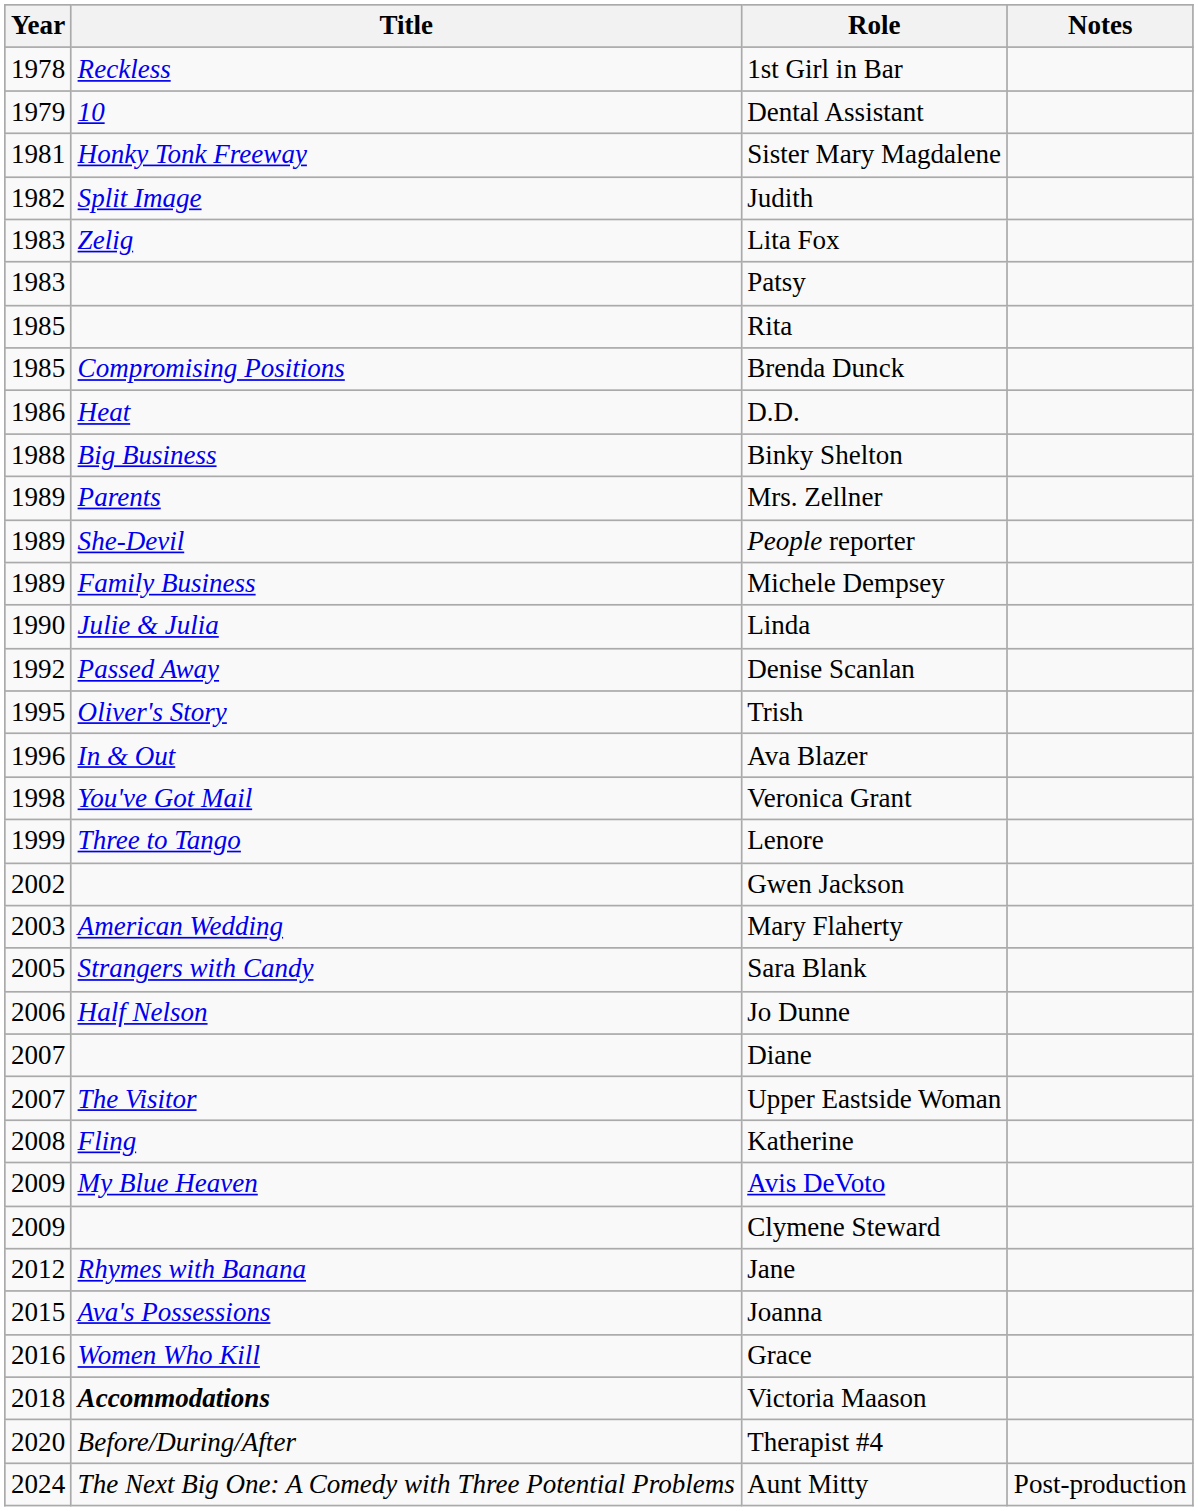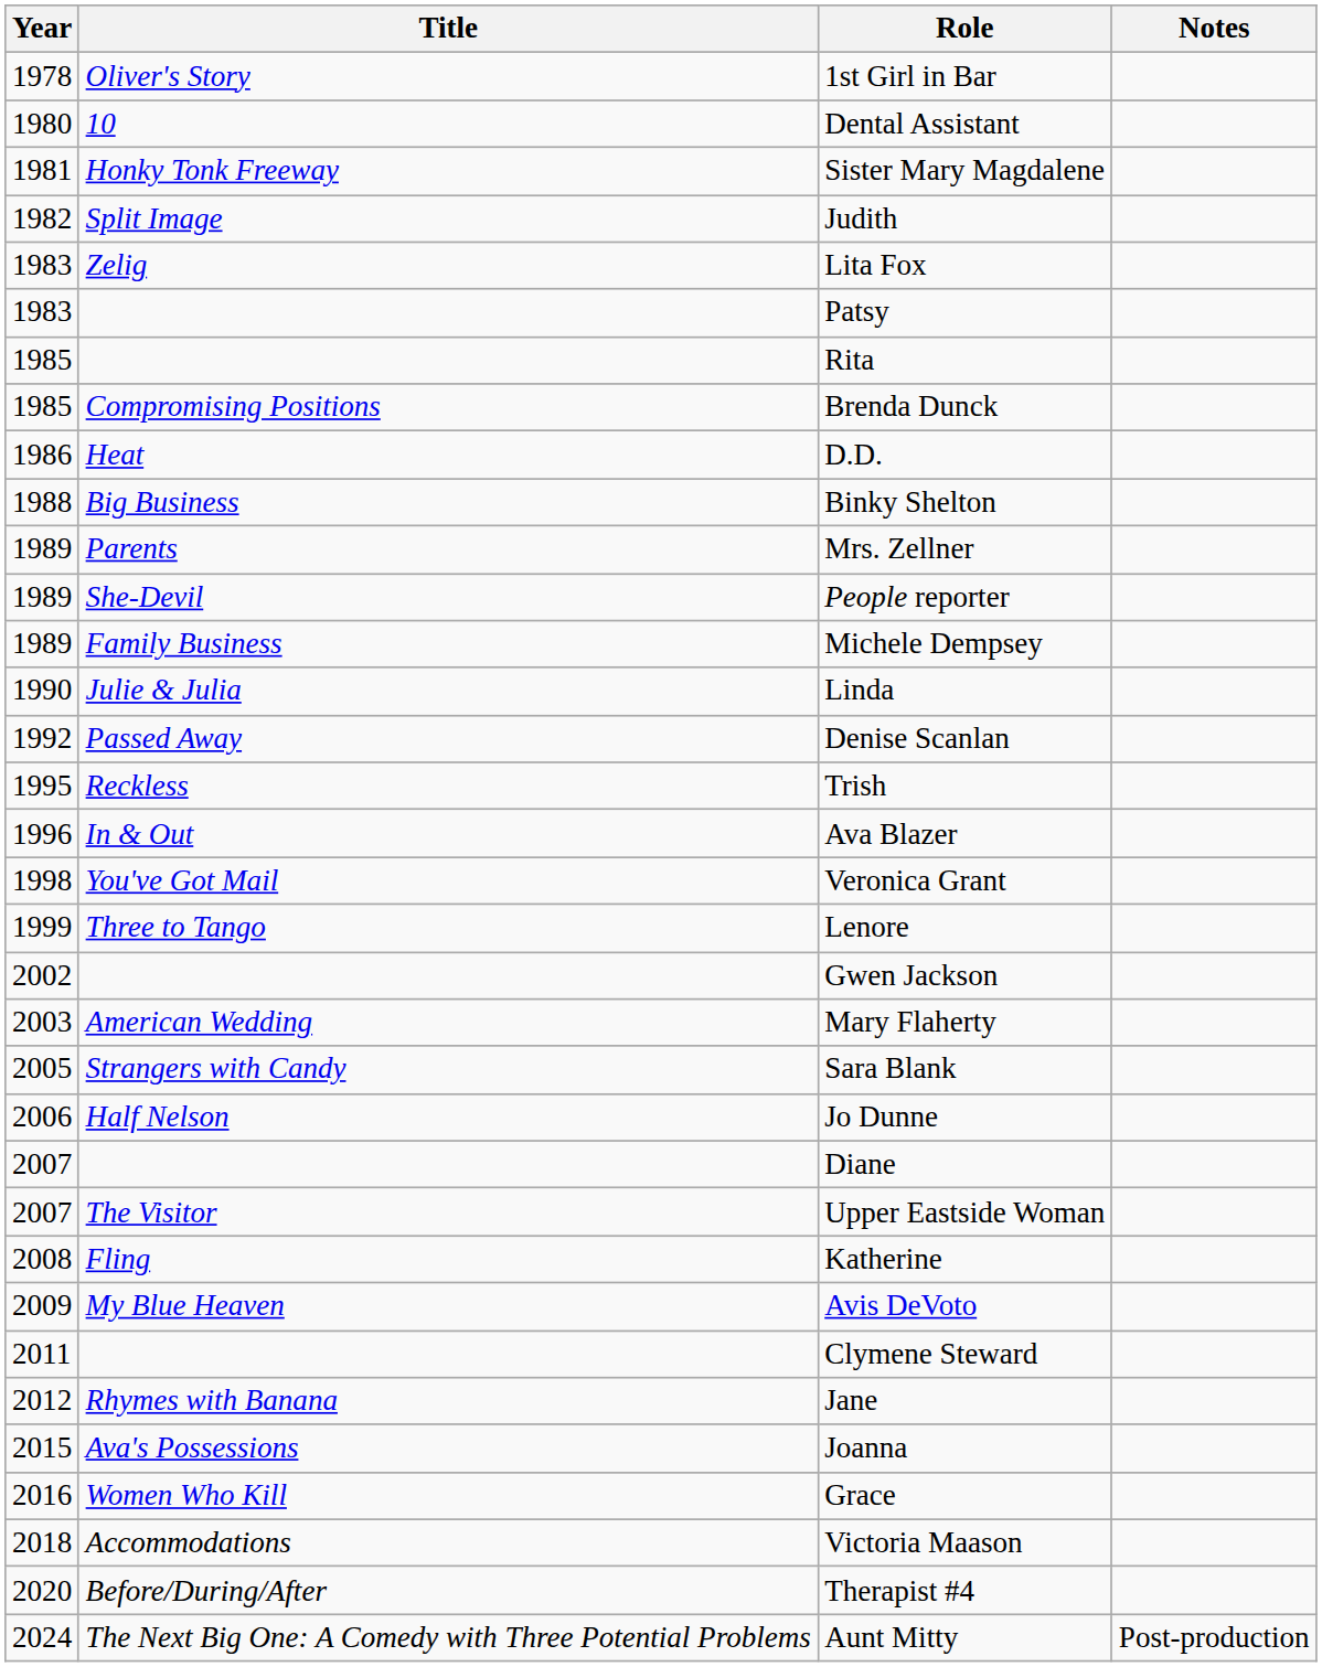 <table class="wikitable sortable">
 <tr>
 <th>Year</th>
 <th>Title</th>
 <th>Role</th>
 <th class="unsortable">Notes</th>
 </tr>
 <tr>
 <td>1978</td>
-<td><em><a href='#'>Reckless</a></em></td>
+<td><em><a href='#'>Oliver's Story</a></em></td>
 <td>1st Girl in Bar</td>
 <td></td>
 </tr>
 <tr>
-<td>1979</td>
+<td>1980</td>
 <td><em><a href='#'>10</a></em></td>
 <td>Dental Assistant</td>
 <td></td>
 </tr>
 <tr>
 <td>1981</td>
 <td><em><a href='#'>Honky Tonk Freeway</a></em></td>
 <td>Sister Mary Magdalene</td>
 <td></td>
 </tr>
 <tr>
 <td>1982</td>
 <td><em><a href='#'>Split Image</a></em></td>
 <td>Judith</td>
 <td></td>
 </tr>
 <tr>
 <td>1983</td>
 <td><em><a href='#'>Zelig</a></em></td>
 <td>Lita Fox</td>
 <td></td>
 </tr>
 <tr>
 <td>1983</td>
 <td><em></em></td>
 <td>Patsy</td>
 <td></td>
 </tr>
 <tr>
 <td>1985</td>
 <td><em></em></td>
 <td>Rita</td>
 <td></td>
 </tr>
 <tr>
 <td>1985</td>
 <td><em><a href='#'>Compromising Positions</a></em></td>
 <td>Brenda Dunck</td>
 <td></td>
 </tr>
 <tr>
 <td>1986</td>
 <td><em><a href='#'>Heat</a></em></td>
 <td>D.D.</td>
 <td></td>
 </tr>
 <tr>
 <td>1988</td>
 <td><em><a href='#'>Big Business</a></em></td>
 <td>Binky Shelton</td>
 <td></td>
 </tr>
 <tr>
 <td>1989</td>
 <td><em><a href='#'>Parents</a></em></td>
 <td>Mrs. Zellner</td>
 <td></td>
 </tr>
 <tr>
 <td>1989</td>
 <td><em><a href='#'>She-Devil</a></em></td>
 <td><em>People</em> reporter</td>
 <td></td>
 </tr>
 <tr>
 <td>1989</td>
 <td><em><a href='#'>Family Business</a></em></td>
 <td>Michele Dempsey</td>
 <td></td>
 </tr>
 <tr>
 <td>1990</td>
 <td><em><a href='#'>Julie & Julia</a></em></td>
 <td>Linda</td>
 <td></td>
 </tr>
 <tr>
 <td>1992</td>
 <td><em><a href='#'>Passed Away</a></em></td>
 <td>Denise Scanlan</td>
 <td></td>
 </tr>
 <tr>
 <td>1995</td>
-<td><em><a href='#'>Oliver's Story</a></em></td>
+<td><em><a href='#'>Reckless</a></em></td>
 <td>Trish</td>
 <td></td>
 </tr>
 <tr>
 <td>1996</td>
 <td><em><a href='#'>In & Out</a></em></td>
 <td>Ava Blazer</td>
 <td></td>
 </tr>
 <tr>
 <td>1998</td>
 <td><em><a href='#'>You've Got Mail</a></em></td>
 <td>Veronica Grant</td>
 <td></td>
 </tr>
 <tr>
 <td>1999</td>
 <td><em><a href='#'>Three to Tango</a></em></td>
 <td>Lenore</td>
 <td></td>
 </tr>
 <tr>
 <td>2002</td>
 <td><em></em></td>
 <td>Gwen Jackson</td>
 <td></td>
 </tr>
 <tr>
 <td>2003</td>
 <td><em><a href='#'>American Wedding</a></em></td>
 <td>Mary Flaherty</td>
 <td></td>
 </tr>
 <tr>
 <td>2005</td>
 <td><em><a href='#'>Strangers with Candy</a></em></td>
 <td>Sara Blank</td>
 <td></td>
 </tr>
 <tr>
 <td>2006</td>
 <td><em><a href='#'>Half Nelson</a></em></td>
 <td>Jo Dunne</td>
 <td></td>
 </tr>
 <tr>
 <td>2007</td>
 <td><em></em></td>
 <td>Diane</td>
 <td></td>
 </tr>
 <tr>
 <td>2007</td>
 <td><em><a href='#'>The Visitor</a></em></td>
 <td>Upper Eastside Woman</td>
 <td></td>
 </tr>
 <tr>
 <td>2008</td>
 <td><em><a href='#'>Fling</a></em></td>
 <td>Katherine</td>
 <td></td>
 </tr>
 <tr>
 <td>2009</td>
 <td><em><a href='#'>My Blue Heaven</a></em></td>
 <td><a href='#'>Avis DeVoto</a></td>
 <td></td>
 </tr>
 <tr>
-<td>2009</td>
+<td>2011</td>
 <td><em></em></td>
 <td>Clymene Steward</td>
 <td></td>
 </tr>
 <tr>
 <td>2012</td>
 <td><em><a href='#'>Rhymes with Banana</a></em></td>
 <td>Jane</td>
 <td></td>
 </tr>
 <tr>
 <td>2015</td>
 <td><em><a href='#'>Ava's Possessions</a></em></td>
 <td>Joanna</td>
 <td></td>
 </tr>
 <tr>
 <td>2016</td>
 <td><em><a href='#'>Women Who Kill</a></em></td>
 <td>Grace</td>
 <td></td>
 </tr>
 <tr>
 <td>2018</td>
-<td><strong><em>Accommodations</em></strong></td>
+<td><em>Accommodations</em></td>
 <td>Victoria Maason</td>
 </tr>
 <tr>
 <td>2020</td>
 <td><em>Before/During/After</em></td>
 <td>Therapist #4</td>
 <td></td>
 </tr>
 <tr>
 <td>2024</td>
 <td><em>The Next Big One: A Comedy with Three Potential Problems</em></td>
 <td>Aunt Mitty</td>
 <td>Post-production</td>
 </tr>
 </table>
